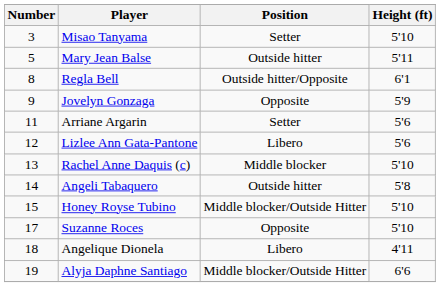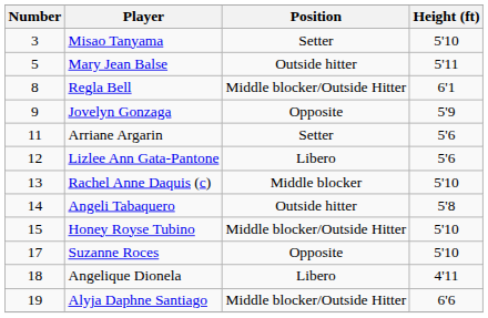 <table class="wikitable sortable">
 <tr>
 </tr>
 <tr>
 <th>Number</th>
 <th>Player</th>
 <th>Position</th>
 <th>Height (ft)</th>
 </tr>
 <tr align=left>
 <td align=center>3</td>
 <td> <a href='#'>Misao Tanyama</a></td>
 <td align=center>Setter</td>
 <td align=center>5'10</td>
 </tr>
 <tr align=left>
 <td align=center>5</td>
 <td> <a href='#'>Mary Jean Balse</a></td>
 <td align=center>Outside hitter</td>
 <td align=center>5'11</td>
 </tr>
 <tr align=left>
 <td align=center>8</td>
 <td> <a href='#'>Regla Bell</a></td>
-<td align=center>Outside hitter/Opposite</td>
+<td align=center>Middle blocker/Outside Hitter</td>
 <td align=center>6'1</td>
 </tr>
 <tr align=left>
 <td align=center>9</td>
 <td> <a href='#'>Jovelyn Gonzaga</a></td>
 <td align=center>Opposite</td>
 <td align=center>5'9</td>
 </tr>
 <tr align=left>
 <td align=center>11</td>
 <td> Arriane Argarin</td>
 <td align=center>Setter</td>
 <td align=center>5'6</td>
 </tr>
 <tr align=left>
 <td align=center>12</td>
 <td> <a href='#'>Lizlee Ann Gata-Pantone</a></td>
 <td align=center>Libero</td>
 <td align=center>5'6</td>
 </tr>
 <tr align=left>
 <td align=center>13</td>
 <td> <a href='#'>Rachel Anne Daquis</a> (<a href='#'>c</a>)</td>
 <td align=center>Middle blocker</td>
 <td align=center>5'10</td>
 </tr>
 <tr align=left>
 <td align=center>14</td>
 <td> <a href='#'>Angeli Tabaquero</a></td>
 <td align=center>Outside hitter</td>
 <td align=center>5'8</td>
 </tr>
 <tr align=left>
 <td align=center>15</td>
 <td> <a href='#'>Honey Royse Tubino</a></td>
 <td align=center>Middle blocker/Outside Hitter</td>
 <td align=center>5'10</td>
 </tr>
 <tr align=left>
 <td align=center>17</td>
 <td> <a href='#'>Suzanne Roces</a></td>
 <td align=center>Opposite</td>
 <td align=center>5'10</td>
 </tr>
 <tr align=left>
 <td align=center>18</td>
 <td> Angelique Dionela</td>
 <td align=center>Libero</td>
 <td align=center>4'11</td>
 </tr>
 <tr align=left>
 <td align=center>19</td>
 <td> <a href='#'>Alyja Daphne Santiago</a></td>
 <td align=center>Middle blocker/Outside Hitter</td>
 <td align=center>6'6</td>
 </tr>
 <tr align=left>
 </tr>
 </table>
